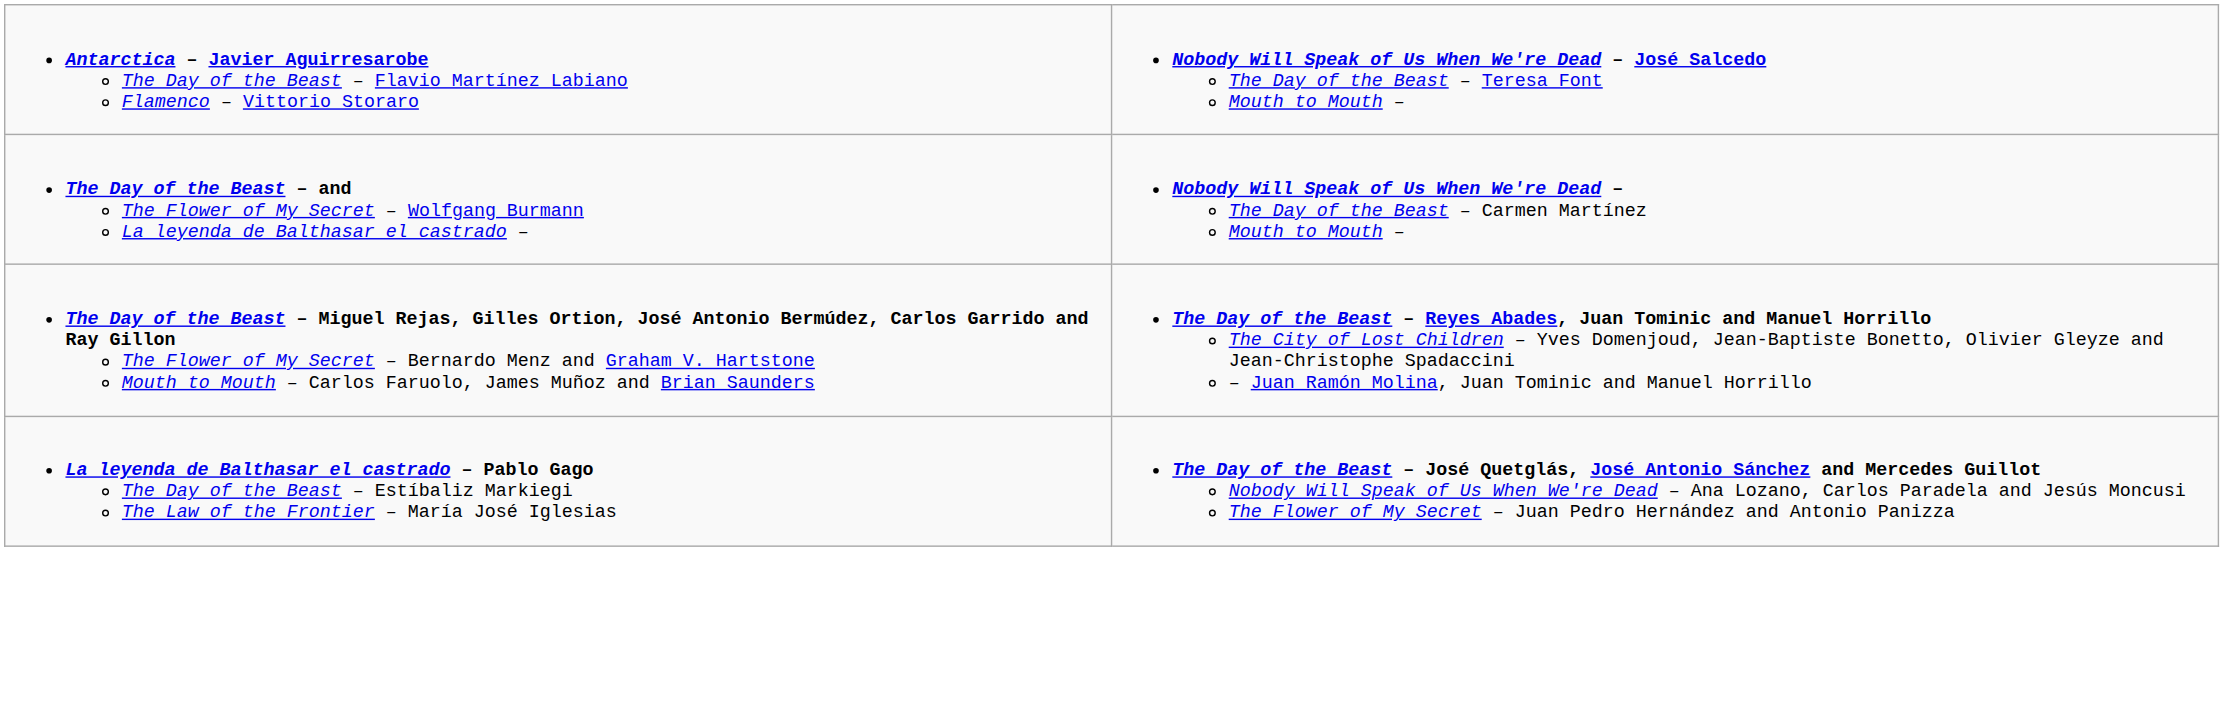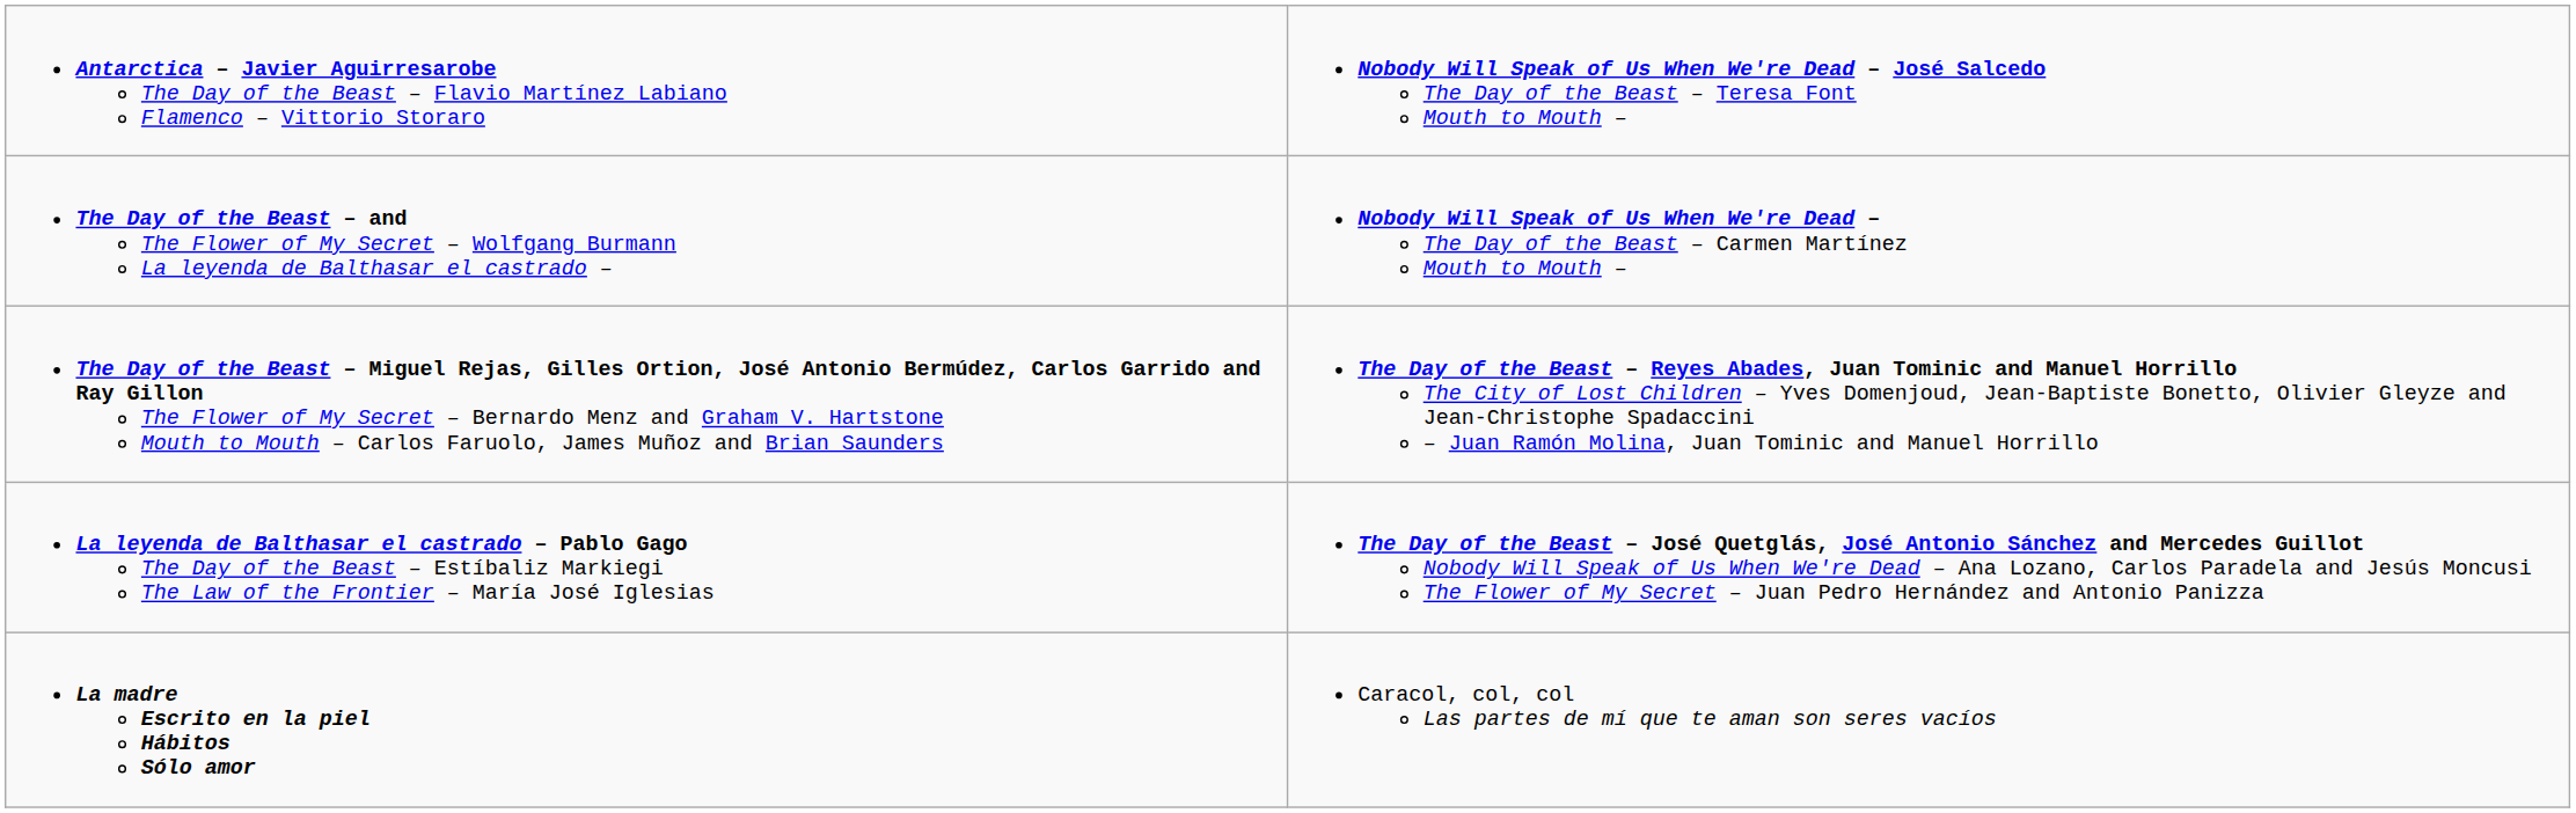 <table class=wikitable style="width=100%">
 <tr>
 <td style="vertical-align:top;" width="50%"><br><ul><li><strong> <em><a href='#'>Antarctica</a></em> – <a href='#'>Javier Aguirresarobe</a></strong><ul><li><em><a href='#'>The Day of the Beast</a></em> – <a href='#'>Flavio Martínez Labiano</a></li><li><em><a href='#'>Flamenco</a></em> – <a href='#'>Vittorio Storaro</a></li></ul></li></ul></td>
 <td style="vertical-align:top;" width="50%"><br><ul><li><strong> <em><a href='#'>Nobody Will Speak of Us When We're Dead</a></em> – <a href='#'>José Salcedo</a></strong><ul><li><em><a href='#'>The Day of the Beast</a></em> – <a href='#'>Teresa Font</a></li><li><em><a href='#'>Mouth to Mouth</a></em> – </li></ul></li></ul></td>
 </tr>
 <tr>
 <td style="vertical-align:top;" width="50%"><br><ul><li><strong> <em><a href='#'>The Day of the Beast</a></em> –  and </strong><ul><li><em><a href='#'>The Flower of My Secret</a></em> – <a href='#'>Wolfgang Burmann</a></li><li><em><a href='#'>La leyenda de Balthasar el castrado</a></em> – </li></ul></li></ul></td>
 <td style="vertical-align:top;" width="50%"><br><ul><li><strong> <em><a href='#'>Nobody Will Speak of Us When We're Dead</a></em> – </strong><ul><li><em><a href='#'>The Day of the Beast</a></em> – Carmen Martínez</li><li><em><a href='#'>Mouth to Mouth</a></em> – </li></ul></li></ul></td>
 </tr>
 <tr>
 <td style="vertical-align:top;" width="50%"><br><ul><li><strong> <em><a href='#'>The Day of the Beast</a></em> – Miguel Rejas, Gilles Ortion, José Antonio Bermúdez, Carlos Garrido and Ray Gillon</strong><ul><li><em><a href='#'>The Flower of My Secret</a></em> – Bernardo Menz and <a href='#'>Graham V. Hartstone</a></li><li><em><a href='#'>Mouth to Mouth</a></em> – Carlos Faruolo, James Muñoz and <a href='#'>Brian Saunders</a></li></ul></li></ul></td>
 <td style="vertical-align:top;" width="50%"><br><ul><li><strong> <em><a href='#'>The Day of the Beast</a></em> – <a href='#'>Reyes Abades</a>, Juan Tominic and Manuel Horrillo</strong><ul><li><em><a href='#'>The City of Lost Children</a></em> – Yves Domenjoud, Jean-Baptiste Bonetto, Olivier Gleyze and Jean-Christophe Spadaccini</li><li><em></em> – <a href='#'>Juan Ramón Molina</a>, Juan Tominic and Manuel Horrillo</li></ul></li></ul></td>
 </tr>
 <tr>
 <td style="vertical-align:top;" width="50%"><br><ul><li><strong> <em><a href='#'>La leyenda de Balthasar el castrado</a></em> – Pablo Gago</strong><ul><li><em><a href='#'>The Day of the Beast</a></em> – Estíbaliz Markiegi</li><li><em><a href='#'>The Law of the Frontier</a></em> – María José Iglesias</li></ul></li></ul></td>
 <td style="vertical-align:top;" width="50%"><br><ul><li><strong> <em><a href='#'>The Day of the Beast</a></em> – José Quetglás, <a href='#'>José Antonio Sánchez</a> and Mercedes Guillot</strong><ul><li><em><a href='#'>Nobody Will Speak of Us When We're Dead</a></em> – Ana Lozano, Carlos Paradela and Jesús Moncusi</li><li><em><a href='#'>The Flower of My Secret</a></em> – Juan Pedro Hernández and Antonio Panizza</li></ul></li></ul></td>
 </tr>
+<tr>
+<td style="vertical-align:top;" width="50%"><br><ul><li><strong> <em>La madre<strong><em><ul><li></em>Escrito en la piel<em></li><li></em>Hábitos<em></li><li></em>Sólo amor<em></li></ul></li></ul></td>
+<td style="vertical-align:top;" width="50%"><br><ul><li></strong> </em>Caracol, col, col</em></strong><ul><li><em>Las partes de mí que te aman son seres vacíos</em></li></ul></li></ul></td>
+</tr>
 </table>
